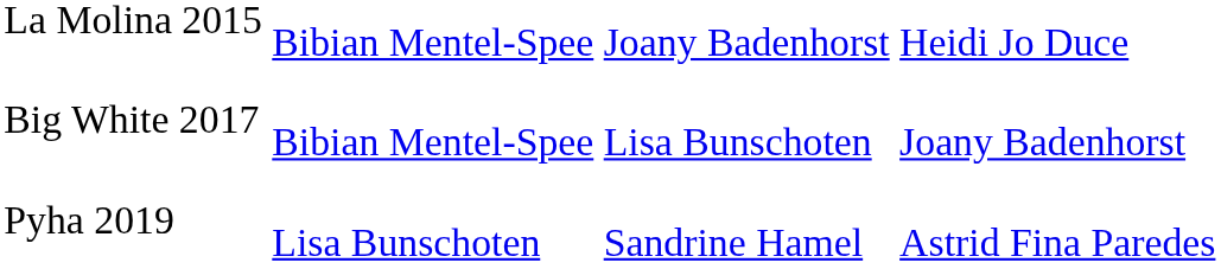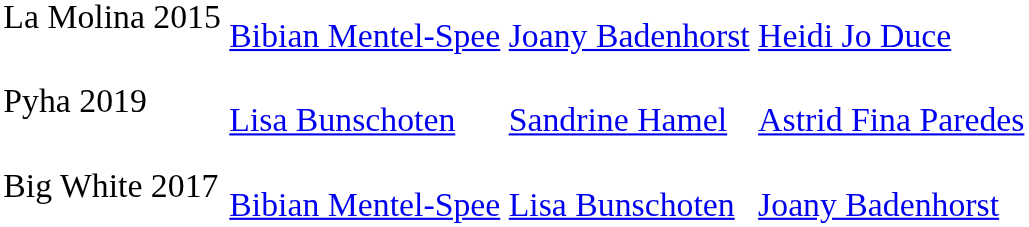 <table>
 <tr>
 <td>La Molina 2015</td>
 <td><br><a href='#'>Bibian Mentel-Spee</a></td>
 <td><br><a href='#'>Joany Badenhorst</a></td>
 <td><br><a href='#'>Heidi Jo Duce</a></td>
 </tr>
 <tr>
+<td>Pyha 2019</td>
+<td><br><a href='#'>Lisa Bunschoten</a></td>
+<td><br><a href='#'>Sandrine Hamel</a></td>
+<td><br><a href='#'>Astrid Fina Paredes</a></td>
+</tr>
+<tr>
 <td>Big White 2017</td>
 <td><br><a href='#'>Bibian Mentel-Spee</a></td>
 <td><br><a href='#'>Lisa Bunschoten</a></td>
 <td><br><a href='#'>Joany Badenhorst</a></td>
 </tr>
-<tr>
-<td>Pyha 2019</td>
-<td><br><a href='#'>Lisa Bunschoten</a></td>
-<td><br><a href='#'>Sandrine Hamel</a></td>
-<td><br><a href='#'>Astrid Fina Paredes</a></td>
-</tr>
 </table>
